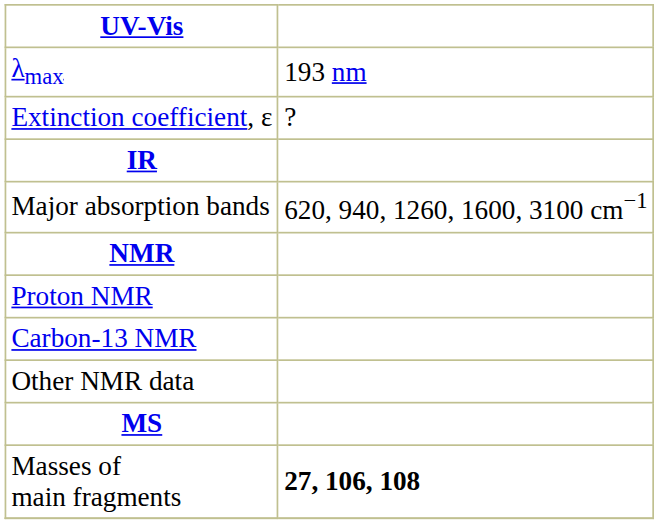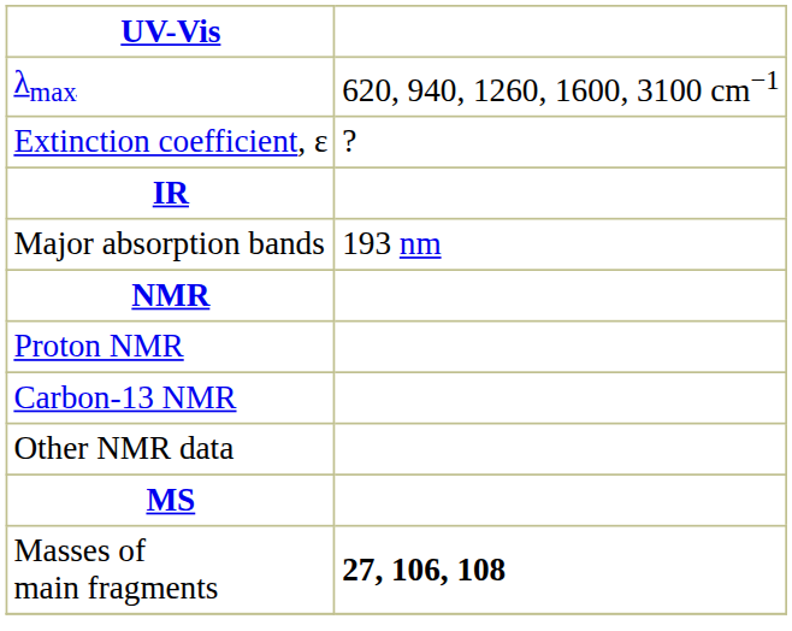 <table border="1" cellspacing="0" cellpadding="3" style="margin: 0 0 0 0.5em; background: #FFFFFF; border-collapse: collapse; border-color: #C0C090;">
 <tr>
 <th><a href='#'>UV-Vis</a></th>
 </tr>
 <tr>
 <td><a href='#'>λ<sub>max</sub></a></td>
-<td>193 <a href='#'>nm</a></td>
+<td>620, 940, 1260, 1600, 3100 cm<sup>−1</sup></td>
 </tr>
 <tr>
 <td><a href='#'>Extinction coefficient</a>, ε</td>
 <td>?</td>
 </tr>
 <tr>
 <th><a href='#'>IR</a></th>
 </tr>
 <tr>
 <td>Major absorption bands</td>
-<td>620, 940, 1260, 1600, 3100 cm<sup>−1</sup></td>
+<td>193 <a href='#'>nm</a></td>
 </tr>
 <tr>
 <th><a href='#'>NMR</a></th>
 </tr>
 <tr>
 <td><a href='#'>Proton NMR</a> </td>
 <td> </td>
 </tr>
 <tr>
 <td><a href='#'>Carbon-13 NMR</a> </td>
 <td> </td>
 </tr>
 <tr>
 <td>Other NMR data </td>
 <td> </td>
 </tr>
 <tr>
 <th><a href='#'>MS</a></th>
 </tr>
 <tr>
 <td>Masses of <br>main fragments</td>
 <td><strong>27, 106, 108 </strong></td>
 </tr>
 <tr>
 </tr>
 </table>
